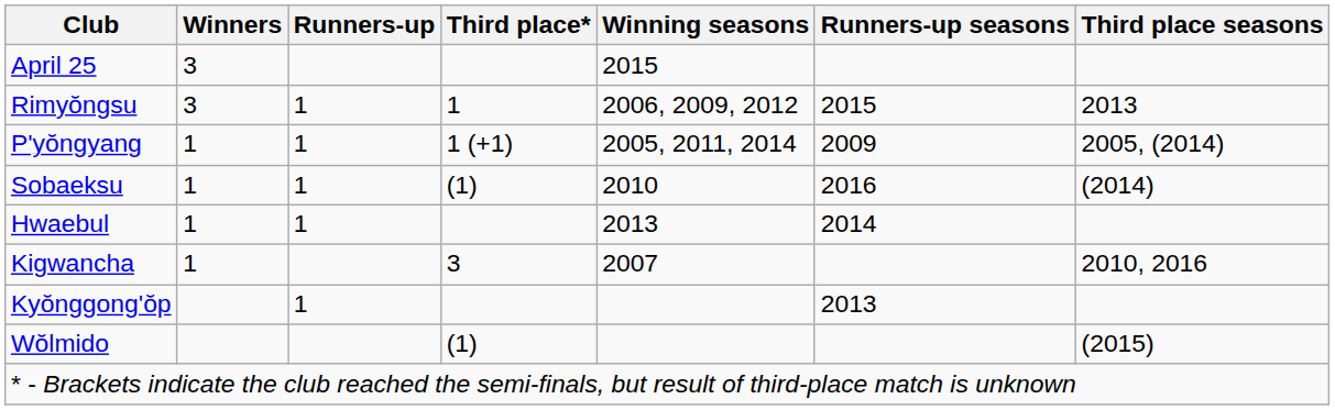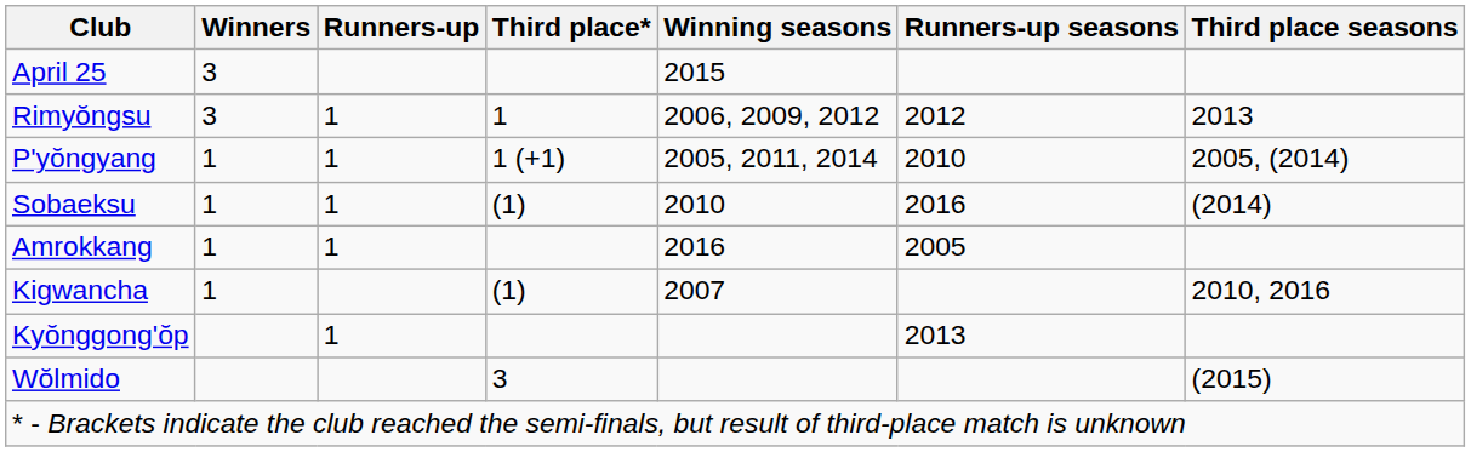 <table class="wikitable sortable">
 <tr>
 <th>Club</th>
 <th>Winners</th>
 <th>Runners-up</th>
 <th>Third place*</th>
 <th>Winning seasons</th>
 <th>Runners-up seasons</th>
 <th>Third place seasons</th>
 </tr>
 <tr>
 <td><a href='#'>April 25</a></td>
 <td>3</td>
 <td></td>
 <td></td>
 <td>2015</td>
 <td></td>
 <td></td>
 </tr>
 <tr>
 <td><a href='#'>Rimyŏngsu</a></td>
 <td>3</td>
 <td>1</td>
 <td>1</td>
 <td>2006, 2009, 2012</td>
-<td>2015</td>
+<td>2012</td>
 <td>2013</td>
 </tr>
 <tr>
 <td><a href='#'>P'yŏngyang</a></td>
 <td>1</td>
 <td>1</td>
 <td>1 (+1)</td>
 <td>2005, 2011, 2014</td>
-<td>2009</td>
+<td>2010</td>
 <td>2005, (2014)</td>
 </tr>
 <tr>
 <td><a href='#'>Sobaeksu</a></td>
 <td>1</td>
 <td>1</td>
 <td>(1)</td>
 <td>2010</td>
 <td>2016</td>
 <td>(2014)</td>
 </tr>
 <tr>
-<td><a href='#'>Hwaebul</a></td>
+<td><a href='#'>Amrokkang</a></td>
 <td>1</td>
 <td>1</td>
 <td></td>
-<td>2013</td>
-<td>2014</td>
+<td>2016</td>
+<td>2005</td>
 <td></td>
 </tr>
 <tr>
 <td><a href='#'>Kigwancha</a></td>
 <td>1</td>
 <td></td>
-<td>3</td>
+<td>(1)</td>
 <td>2007</td>
 <td></td>
 <td>2010, 2016</td>
 </tr>
 <tr>
 <td><a href='#'>Kyŏnggong'ŏp</a></td>
 <td></td>
 <td>1</td>
 <td></td>
 <td></td>
 <td>2013</td>
 <td></td>
 </tr>
 <tr>
 <td><a href='#'>Wŏlmido</a></td>
 <td></td>
 <td></td>
-<td>(1)</td>
+<td>3</td>
 <td></td>
 <td></td>
 <td>(2015)</td>
 </tr>
 <tr>
 <td colspan="7">* - <em>Brackets indicate the club reached the semi-finals, but result of third-place match is unknown</em></td>
 </tr>
 </table>
